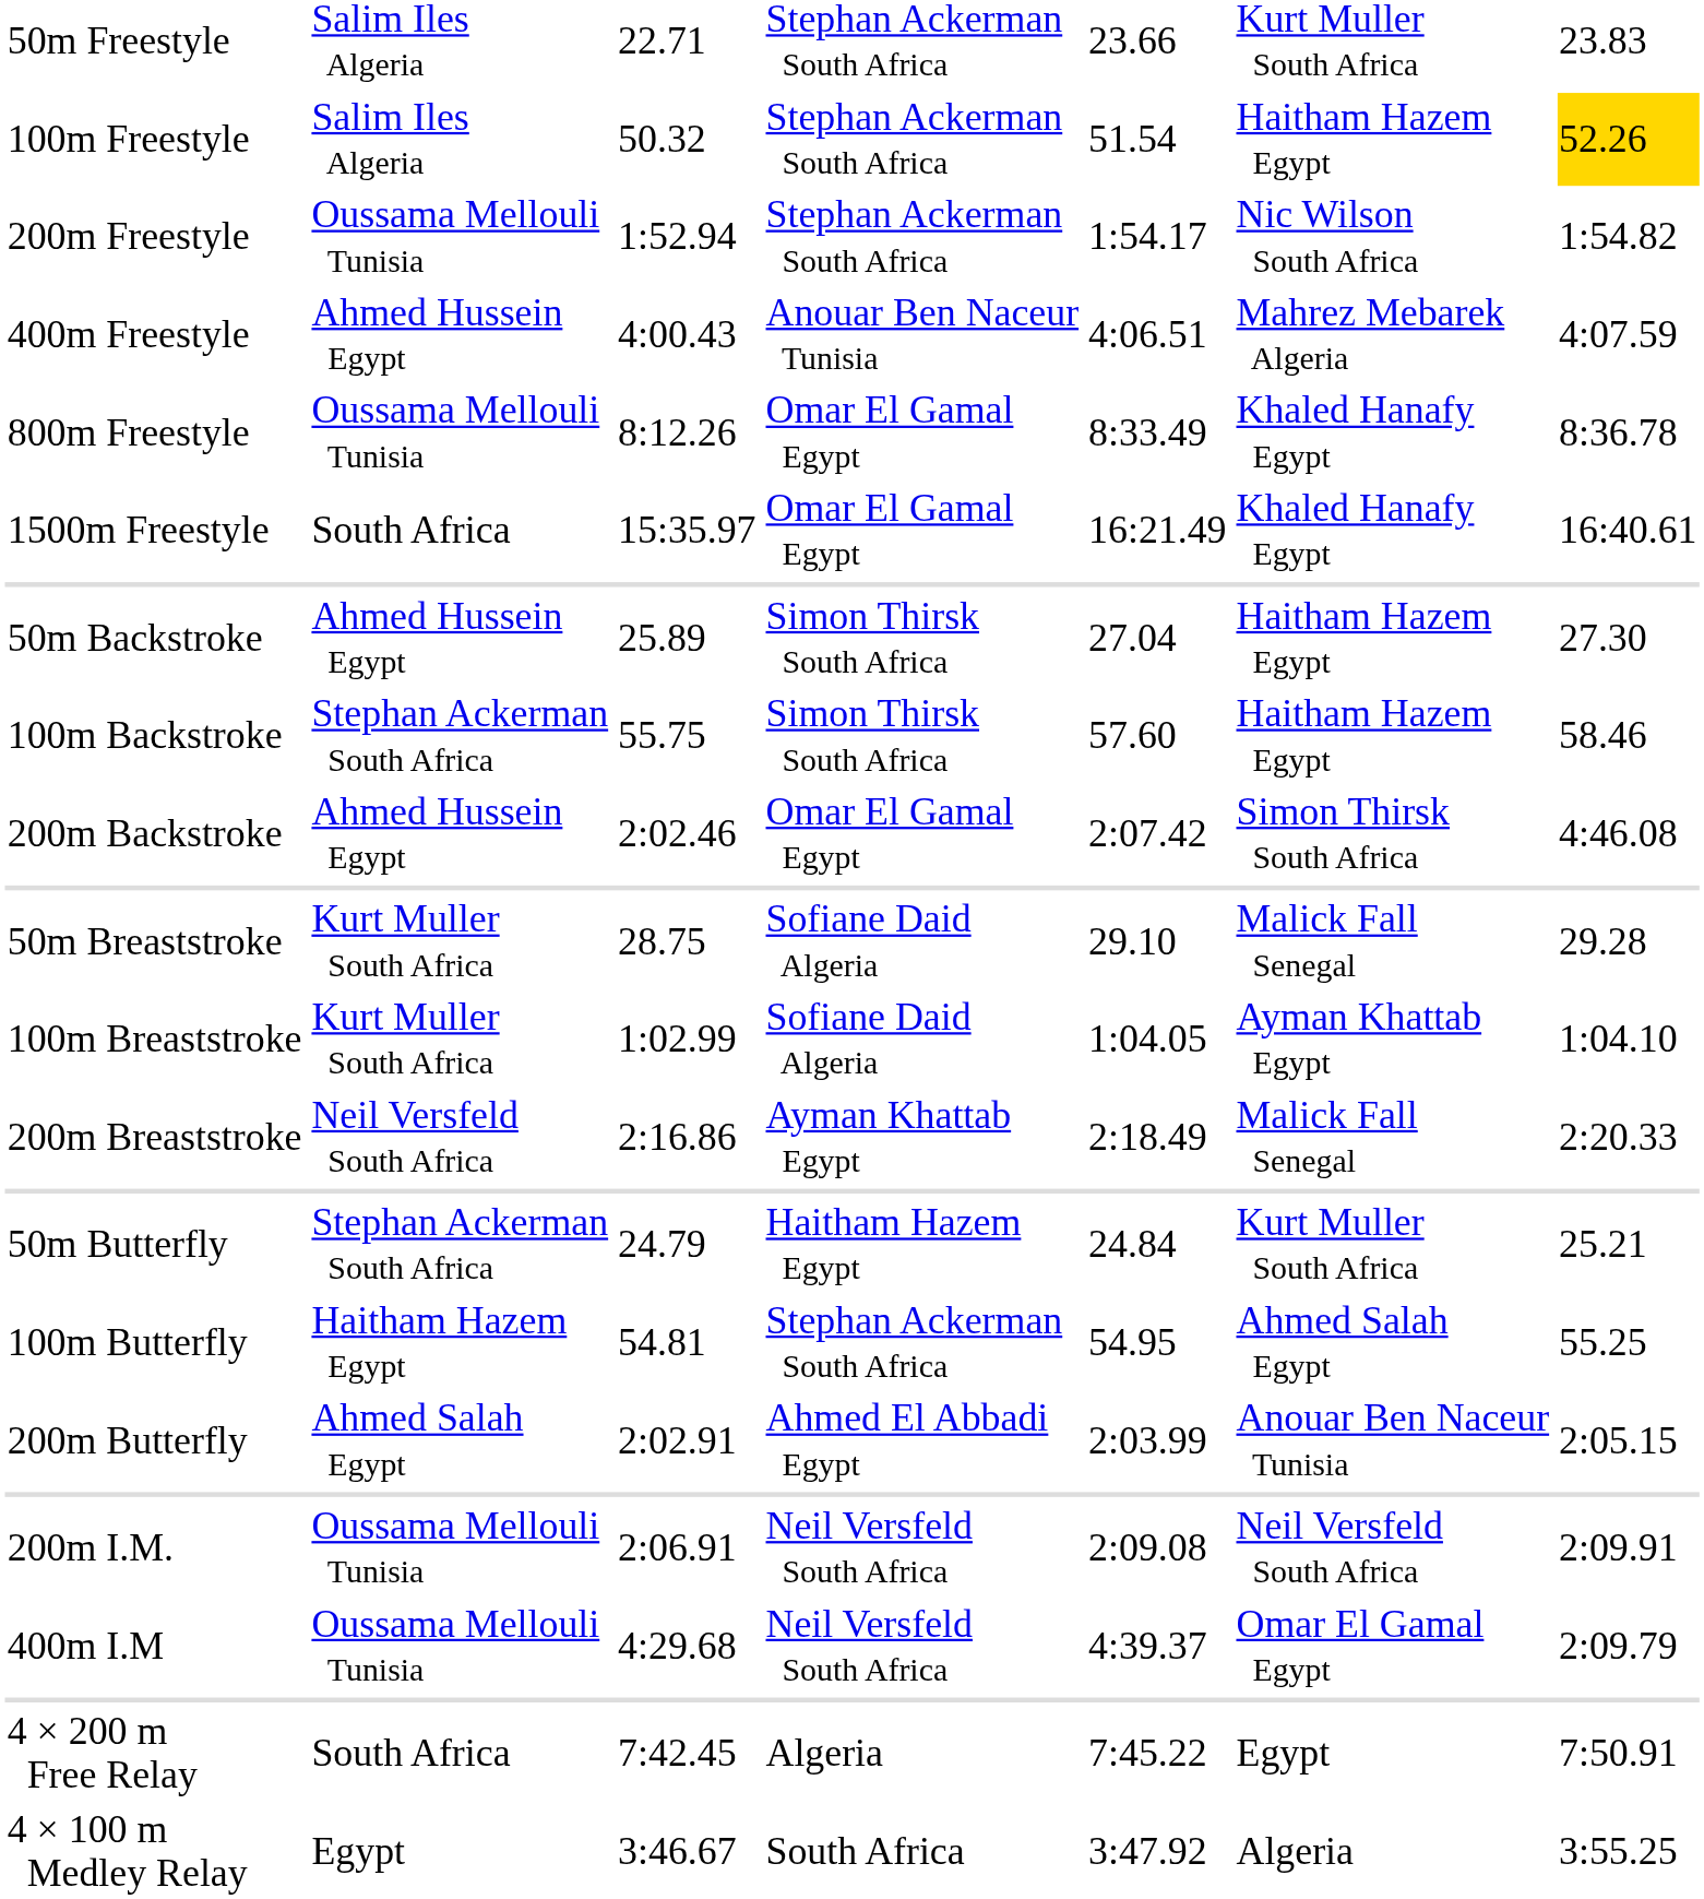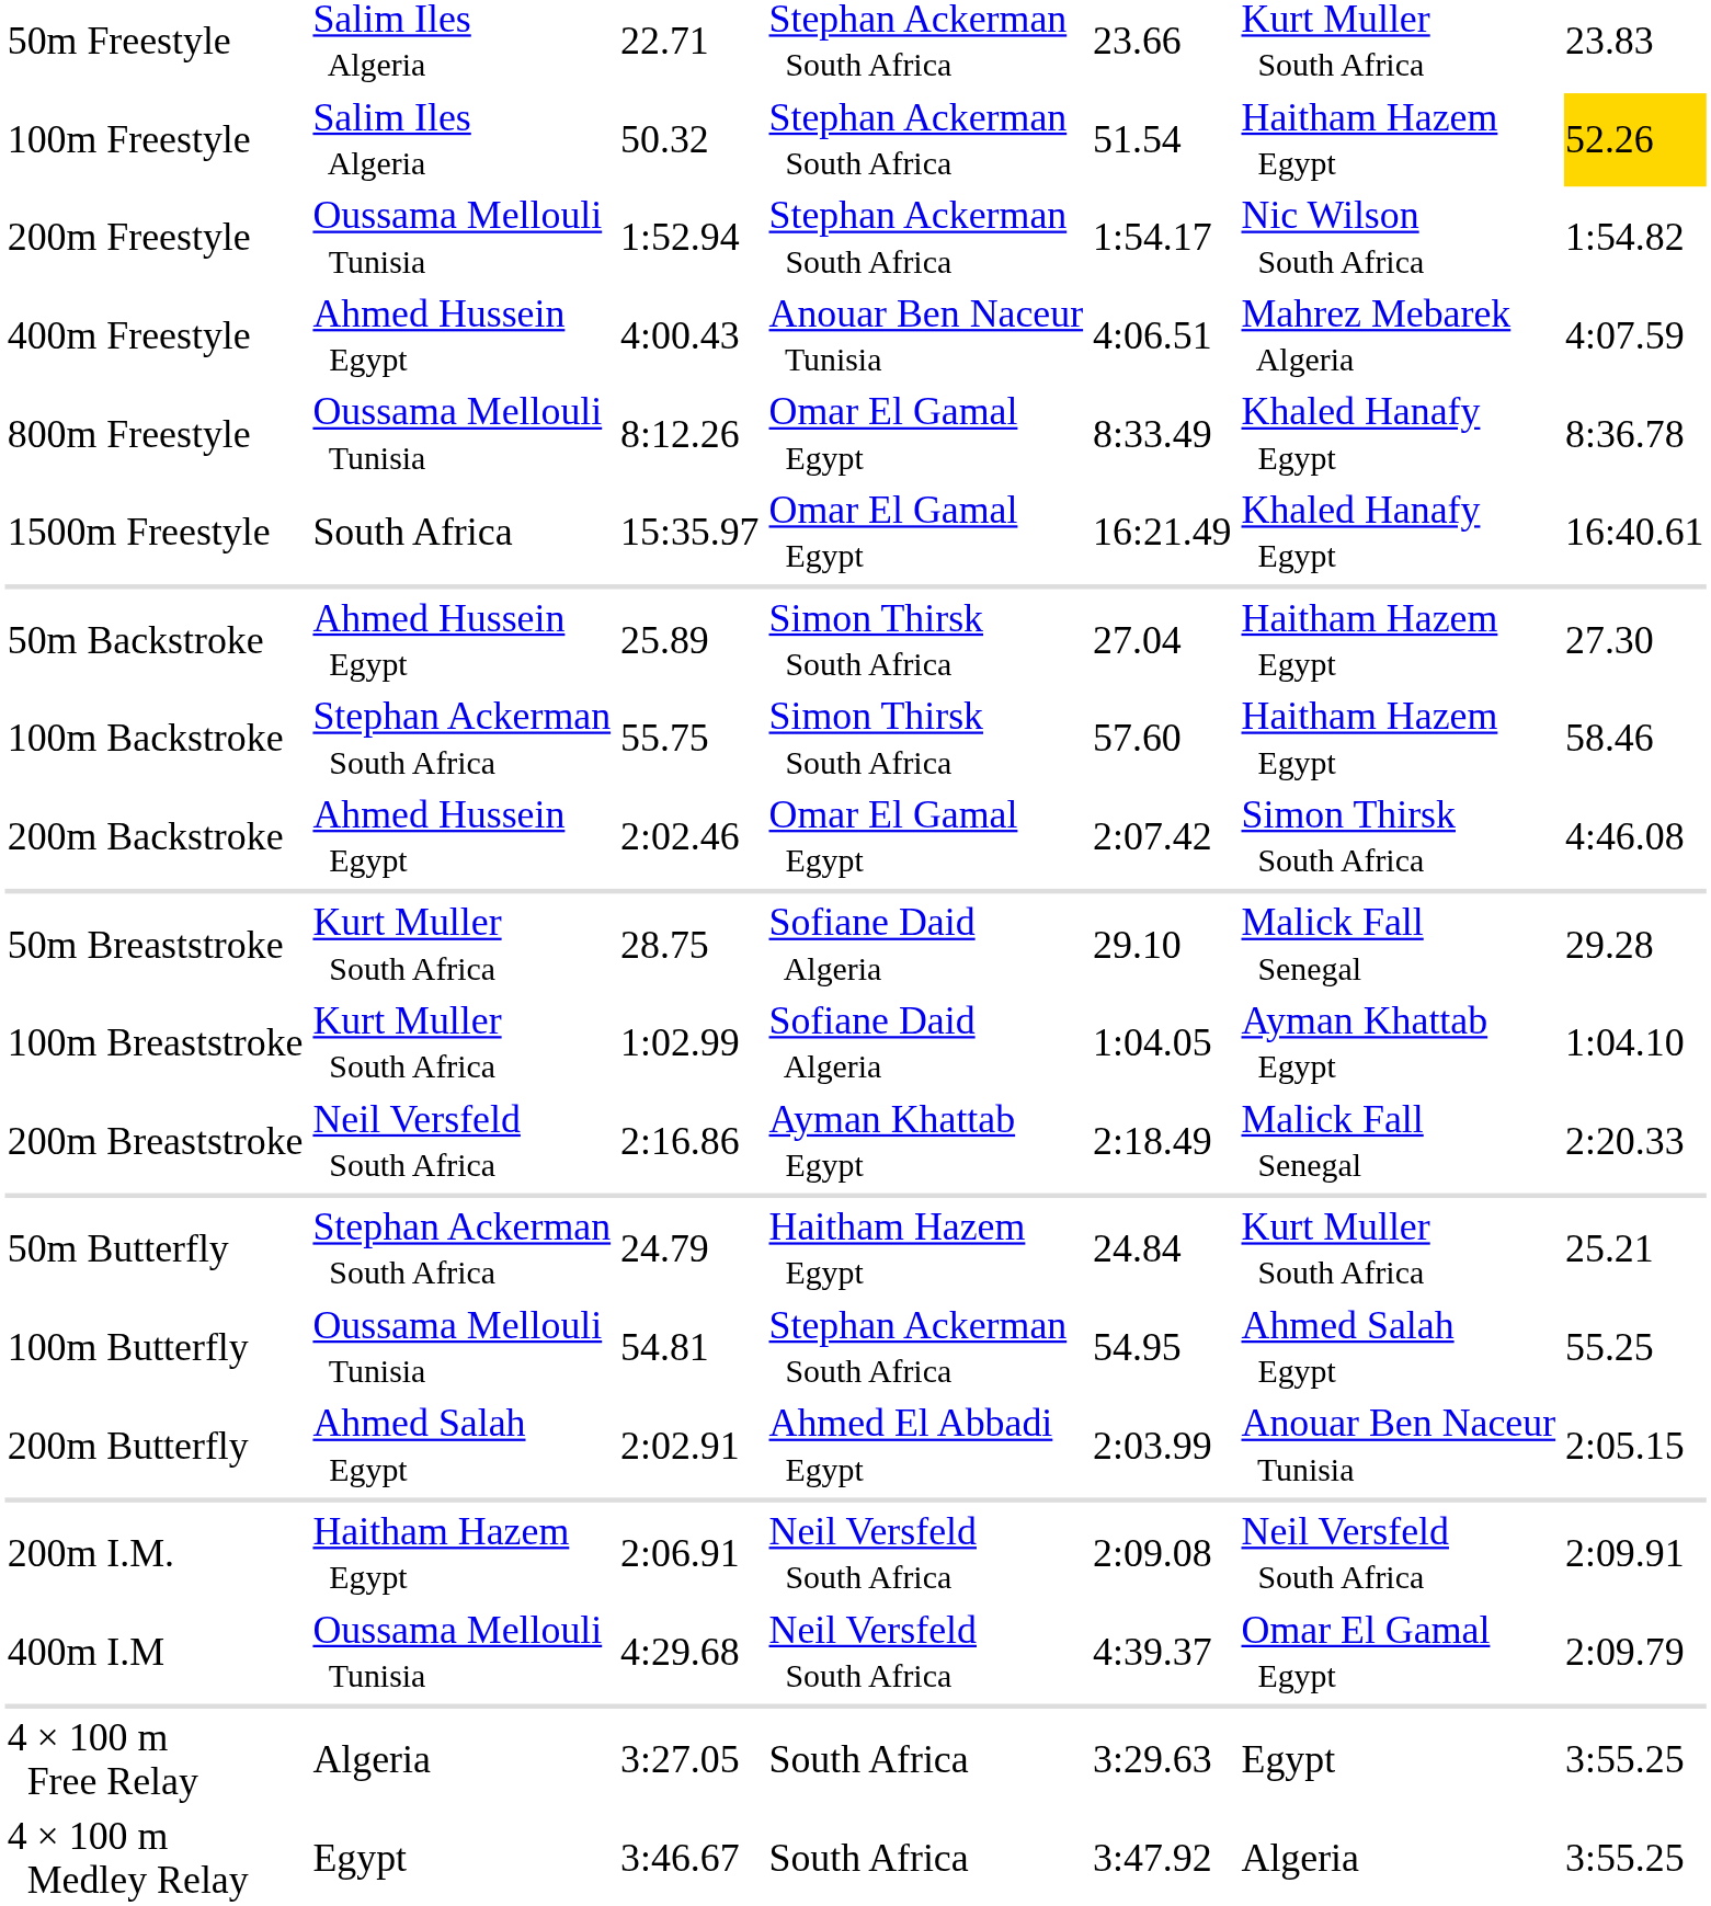 <table>
 <tr>
 <td>50m Freestyle</td>
 <td><a href='#'>Salim Iles</a> <small><br>    Algeria </small></td>
 <td>22.71</td>
 <td><a href='#'>Stephan Ackerman</a> <small><br>    South Africa </small></td>
 <td>23.66</td>
 <td><a href='#'>Kurt Muller</a> <small><br>    South Africa </small></td>
 <td>23.83</td>
 </tr>
 <tr>
 <td>100m Freestyle</td>
 <td><a href='#'>Salim Iles</a> <small><br>    Algeria </small></td>
 <td>50.32</td>
 <td><a href='#'>Stephan Ackerman</a> <small><br>    South Africa </small></td>
 <td>51.54</td>
 <td><a href='#'>Haitham Hazem</a> <small><br>    Egypt </small></td>
 <td style="background: gold;">52.26</td>
 </tr>
 <tr>
 <td>200m Freestyle</td>
 <td><a href='#'>Oussama Mellouli</a> <small><br>    Tunisia </small></td>
 <td>1:52.94</td>
 <td><a href='#'>Stephan Ackerman</a> <small><br>    South Africa </small></td>
 <td>1:54.17</td>
 <td><a href='#'>Nic Wilson</a> <small><br>    South Africa </small></td>
 <td>1:54.82</td>
 </tr>
 <tr>
 <td>400m Freestyle</td>
 <td><a href='#'>Ahmed Hussein</a> <small><br>    Egypt </small></td>
 <td>4:00.43</td>
 <td><a href='#'>Anouar Ben Naceur</a> <small><br>    Tunisia </small></td>
 <td>4:06.51</td>
 <td><a href='#'>Mahrez Mebarek</a> <small><br>    Algeria </small></td>
 <td>4:07.59</td>
 </tr>
 <tr>
 <td>800m Freestyle</td>
 <td><a href='#'>Oussama Mellouli</a> <small><br>    Tunisia </small></td>
 <td>8:12.26</td>
 <td><a href='#'>Omar El Gamal</a> <small><br>    Egypt </small></td>
 <td>8:33.49</td>
 <td><a href='#'>Khaled Hanafy</a> <small><br>    Egypt </small></td>
 <td>8:36.78</td>
 </tr>
 <tr>
 <td>1500m Freestyle</td>
 <td> South Africa</td>
 <td>15:35.97</td>
 <td><a href='#'>Omar El Gamal</a> <small><br>    Egypt </small></td>
 <td>16:21.49</td>
 <td><a href='#'>Khaled Hanafy</a> <small><br>    Egypt </small></td>
 <td>16:40.61</td>
 </tr>
 <tr bgcolor=#DDDDDD>
 <td colspan=7></td>
 </tr>
 <tr>
 <td>50m Backstroke</td>
 <td><a href='#'>Ahmed Hussein</a> <small><br>    Egypt </small></td>
 <td>25.89</td>
 <td><a href='#'>Simon Thirsk</a> <small><br>    South Africa </small></td>
 <td>27.04</td>
 <td><a href='#'>Haitham Hazem</a> <small><br>    Egypt </small></td>
 <td>27.30</td>
 </tr>
 <tr>
 <td>100m Backstroke</td>
 <td><a href='#'>Stephan Ackerman</a> <small><br>    South Africa </small></td>
 <td>55.75</td>
 <td><a href='#'>Simon Thirsk</a> <small><br>    South Africa </small></td>
 <td>57.60</td>
 <td><a href='#'>Haitham Hazem</a> <small><br>    Egypt </small></td>
 <td>58.46</td>
 </tr>
 <tr>
 <td>200m Backstroke</td>
 <td><a href='#'>Ahmed Hussein</a> <small><br>    Egypt </small></td>
 <td>2:02.46</td>
 <td><a href='#'>Omar El Gamal</a> <small><br>    Egypt </small></td>
 <td>2:07.42</td>
 <td><a href='#'>Simon Thirsk</a> <small><br>    South Africa </small></td>
 <td>4:46.08</td>
 </tr>
 <tr bgcolor=#DDDDDD>
 <td colspan=7></td>
 </tr>
 <tr>
 <td>50m Breaststroke</td>
 <td><a href='#'>Kurt Muller</a> <small><br>    South Africa </small></td>
 <td>28.75</td>
 <td><a href='#'>Sofiane Daid</a> <small><br>    Algeria </small></td>
 <td>29.10</td>
 <td><a href='#'>Malick Fall</a> <small><br>    Senegal </small></td>
 <td>29.28</td>
 </tr>
 <tr>
 <td>100m Breaststroke</td>
 <td><a href='#'>Kurt Muller</a> <small><br>    South Africa </small></td>
 <td>1:02.99</td>
 <td><a href='#'>Sofiane Daid</a> <small><br>    Algeria </small></td>
 <td>1:04.05</td>
 <td><a href='#'>Ayman Khattab</a> <small><br>    Egypt </small></td>
 <td>1:04.10</td>
 </tr>
 <tr>
 <td>200m Breaststroke</td>
 <td><a href='#'>Neil Versfeld</a> <small><br>    South Africa </small></td>
 <td>2:16.86</td>
 <td><a href='#'>Ayman Khattab</a> <small><br>    Egypt </small></td>
 <td>2:18.49</td>
 <td><a href='#'>Malick Fall</a> <small><br>    Senegal </small></td>
 <td>2:20.33</td>
 </tr>
 <tr bgcolor=#DDDDDD>
 <td colspan=7></td>
 </tr>
 <tr>
 <td>50m Butterfly</td>
 <td><a href='#'>Stephan Ackerman</a> <small><br>    South Africa </small></td>
 <td>24.79</td>
 <td><a href='#'>Haitham Hazem</a> <small><br>    Egypt </small></td>
 <td>24.84</td>
 <td><a href='#'>Kurt Muller</a> <small><br>    South Africa </small></td>
 <td>25.21</td>
 </tr>
 <tr>
 <td>100m Butterfly</td>
-<td><a href='#'>Haitham Hazem</a> <small><br>    Egypt </small></td>
+<td><a href='#'>Oussama Mellouli</a> <small><br>    Tunisia </small></td>
 <td>54.81</td>
 <td><a href='#'>Stephan Ackerman</a> <small><br>    South Africa </small></td>
 <td>54.95</td>
 <td><a href='#'>Ahmed Salah</a> <small><br>    Egypt </small></td>
 <td>55.25</td>
 </tr>
 <tr>
 <td>200m Butterfly</td>
 <td><a href='#'>Ahmed Salah</a> <small><br>    Egypt </small></td>
 <td>2:02.91</td>
 <td><a href='#'>Ahmed El Abbadi</a> <small><br>    Egypt </small></td>
 <td>2:03.99</td>
 <td><a href='#'>Anouar Ben Naceur</a> <small><br>    Tunisia </small></td>
 <td>2:05.15</td>
 </tr>
 <tr bgcolor=#DDDDDD>
 <td colspan=7></td>
 </tr>
 <tr>
 <td>200m I.M.</td>
-<td><a href='#'>Oussama Mellouli</a> <small><br>    Tunisia </small></td>
+<td><a href='#'>Haitham Hazem</a> <small><br>    Egypt </small></td>
 <td>2:06.91</td>
 <td><a href='#'>Neil Versfeld</a> <small><br>    South Africa </small></td>
 <td>2:09.08</td>
 <td><a href='#'>Neil Versfeld</a> <small><br>    South Africa </small></td>
 <td>2:09.91</td>
 </tr>
 <tr>
 <td>400m I.M</td>
 <td><a href='#'>Oussama Mellouli</a> <small><br>    Tunisia </small></td>
 <td>4:29.68</td>
 <td><a href='#'>Neil Versfeld</a> <small><br>    South Africa </small></td>
 <td>4:39.37</td>
 <td><a href='#'>Omar El Gamal</a> <small><br>    Egypt </small></td>
 <td>2:09.79</td>
 </tr>
 <tr bgcolor=#DDDDDD>
 <td colspan=7></td>
 </tr>
 <tr>
-<td>4 × 200 m <br>  Free Relay</td>
+<td>4 × 100 m <br>  Free Relay</td>
+<td> Algeria</td>
+<td>3:27.05</td>
 <td> South Africa</td>
-<td>7:42.45</td>
-<td> Algeria</td>
-<td>7:45.22</td>
+<td>3:29.63</td>
 <td> Egypt</td>
-<td>7:50.91</td>
+<td>3:55.25</td>
 </tr>
 <tr>
 <td>4 × 100 m <br>  Medley Relay</td>
 <td> Egypt</td>
 <td>3:46.67</td>
 <td> South Africa</td>
 <td>3:47.92</td>
 <td> Algeria</td>
 <td>3:55.25</td>
 </tr>
 <tr>
 </tr>
 </table>
